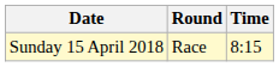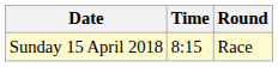 <table class="wikitable">
 <tr>
 <th>Date</th>
+<th>Time</th>
 <th>Round</th>
-<th>Time</th>
 </tr>
 <tr>
 <td style=background:lemonchiffon>Sunday 15 April 2018</td>
+<td style=background:lemonchiffon>8:15</td>
 <td style=background:lemonchiffon>Race</td>
-<td style=background:lemonchiffon>8:15</td>
 </tr>
 </table>
